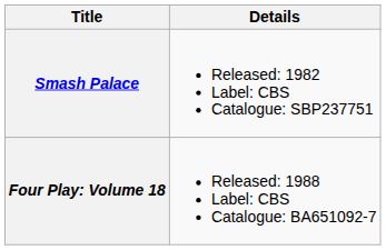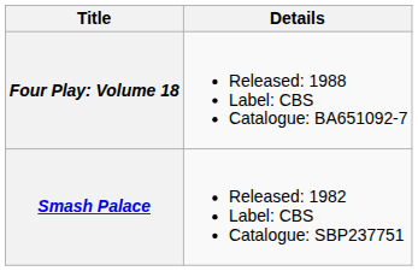 <table class="wikitable plainrowheaders">
 <tr>
 <th>Title</th>
 <th>Details</th>
 </tr>
 <tr>
+<th scope="row"><em>Four Play: Volume 18</em></th>
+<td><br><ul><li>Released: 1988</li><li>Label: CBS</li><li>Catalogue: BA651092-7</li></ul></td>
+</tr>
+<tr>
 <th scope="row"><em><a href='#'>Smash Palace</a></em></th>
 <td><br><ul><li>Released: 1982</li><li>Label: CBS</li><li>Catalogue: SBP237751</li></ul></td>
 </tr>
-<tr>
-<th scope="row"><em>Four Play: Volume 18</em></th>
-<td><br><ul><li>Released: 1988</li><li>Label: CBS</li><li>Catalogue: BA651092-7</li></ul></td>
-</tr>
 </table>
